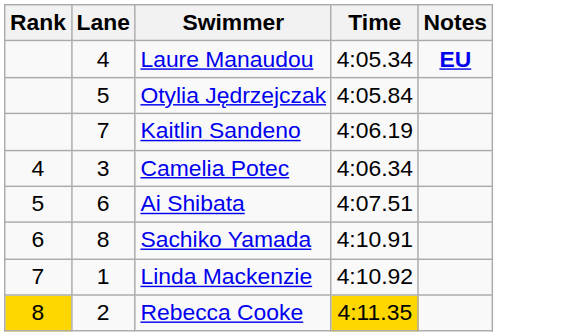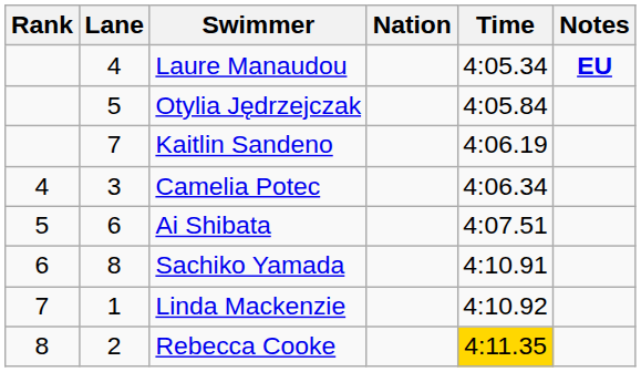 <table class="wikitable sortable" style="text-align:center">
 <tr>
 <th>Rank</th>
 <th>Lane</th>
 <th>Swimmer</th>
+<th>Nation</th>
 <th>Time</th>
 <th>Notes</th>
 </tr>
 <tr>
 <td></td>
 <td>4</td>
 <td align=left><a href='#'>Laure Manaudou</a></td>
+<td align=left></td>
 <td>4:05.34</td>
 <td><strong><a href='#'>EU</a></strong></td>
 </tr>
 <tr>
 <td></td>
 <td>5</td>
 <td align=left><a href='#'>Otylia Jędrzejczak</a></td>
+<td align=left></td>
 <td>4:05.84</td>
 <td></td>
 </tr>
 <tr>
 <td></td>
 <td>7</td>
 <td align=left><a href='#'>Kaitlin Sandeno</a></td>
+<td align=left></td>
 <td>4:06.19</td>
 <td></td>
 </tr>
 <tr>
 <td>4</td>
 <td>3</td>
 <td align=left><a href='#'>Camelia Potec</a></td>
+<td align=left></td>
 <td>4:06.34</td>
 <td></td>
 </tr>
 <tr>
 <td>5</td>
 <td>6</td>
 <td align=left><a href='#'>Ai Shibata</a></td>
+<td align=left></td>
 <td>4:07.51</td>
 <td></td>
 </tr>
 <tr>
 <td>6</td>
 <td>8</td>
 <td align=left><a href='#'>Sachiko Yamada</a></td>
+<td align=left></td>
 <td>4:10.91</td>
 <td></td>
 </tr>
 <tr>
 <td>7</td>
 <td>1</td>
 <td align=left><a href='#'>Linda Mackenzie</a></td>
+<td align=left></td>
 <td>4:10.92</td>
 <td></td>
 </tr>
 <tr>
-<td style="background: gold;">8</td>
+<td>8</td>
 <td>2</td>
 <td align=left><a href='#'>Rebecca Cooke</a></td>
+<td align=left></td>
 <td style="background: gold;">4:11.35</td>
 <td></td>
 </tr>
 </table>
